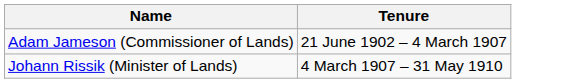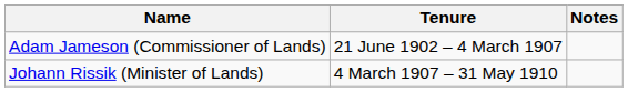 <table class="wikitable">
 <tr>
 <th>Name</th>
 <th>Tenure</th>
+<th>Notes</th>
 </tr>
 <tr>
 <td><a href='#'>Adam Jameson</a> (Commissioner of Lands)</td>
 <td>21 June 1902 – 4 March 1907</td>
+<td></td>
 </tr>
 <tr>
 <td><a href='#'>Johann Rissik</a> (Minister of Lands)</td>
 <td>4 March 1907 – 31 May 1910</td>
+<td></td>
 </tr>
 </table>
